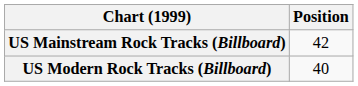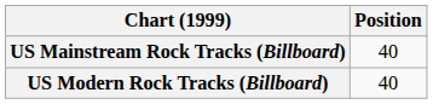 <table class="wikitable plainrowheaders" style="text-align:center">
 <tr>
 <th>Chart (1999)</th>
 <th>Position</th>
 </tr>
 <tr>
 <th scope="row">US Mainstream Rock Tracks (<em>Billboard</em>)</th>
-<td>42</td>
+<td>40</td>
 </tr>
 <tr>
 <th scope="row">US Modern Rock Tracks (<em>Billboard</em>)</th>
 <td>40</td>
 </tr>
 </table>
